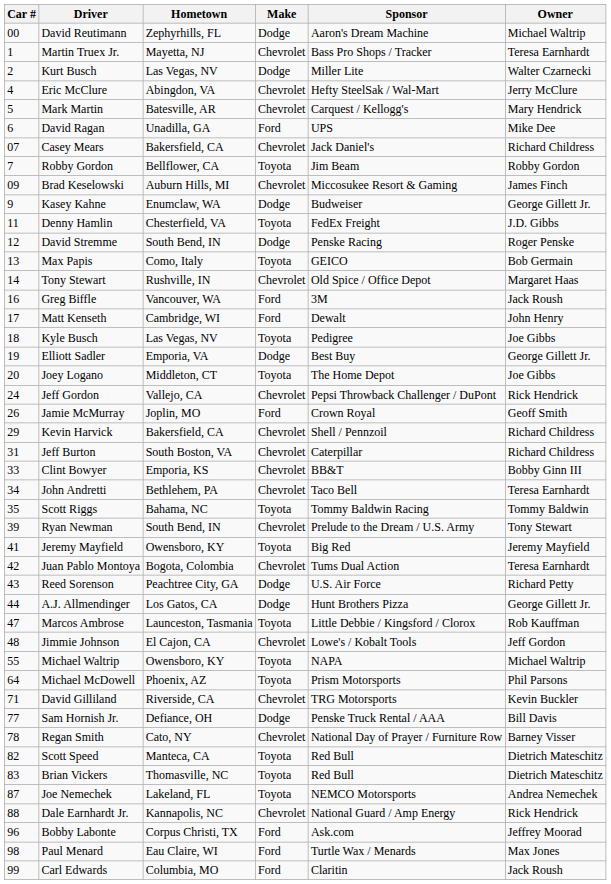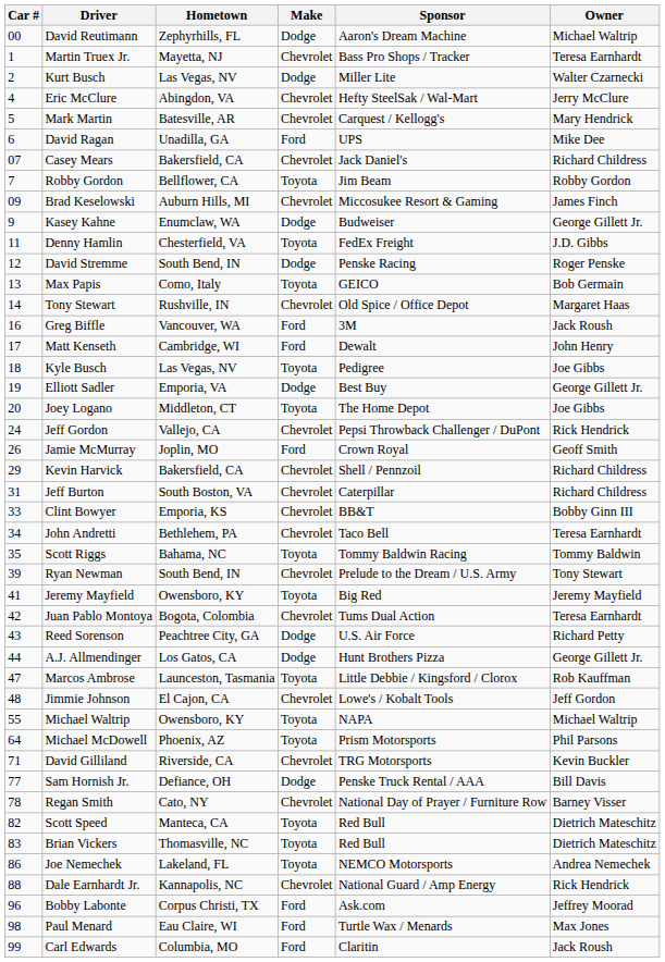 <table class="wikitable">
 <tr>
 <th colspan="1" rowspan="1">Car #</th>
 <th colspan="1" rowspan="1"><abbr>Driver</abbr></th>
 <th colspan="1" rowspan="1"><abbr>Hometown</abbr></th>
 <th colspan="1" rowspan="1"><abbr>Make</abbr></th>
 <th colspan="1" rowspan="1"><abbr>Sponsor</abbr></th>
 <th colspan="1" rowspan="1">Owner</th>
 </tr>
 <tr>
 <td>00</td>
 <td>David Reutimann</td>
 <td>Zephyrhills, FL</td>
 <td>Dodge</td>
 <td>Aaron's Dream Machine</td>
 <td>Michael Waltrip</td>
 </tr>
 <tr>
 <td>1</td>
 <td>Martin Truex Jr.</td>
 <td>Mayetta, NJ</td>
 <td>Chevrolet</td>
 <td>Bass Pro Shops / Tracker</td>
 <td>Teresa Earnhardt</td>
 </tr>
 <tr>
 <td>2</td>
 <td>Kurt Busch</td>
 <td>Las Vegas, NV</td>
 <td>Dodge</td>
 <td>Miller Lite</td>
 <td>Walter Czarnecki</td>
 </tr>
 <tr>
 <td>4</td>
 <td>Eric McClure</td>
 <td>Abingdon, VA</td>
 <td>Chevrolet</td>
 <td>Hefty SteelSak / Wal-Mart</td>
 <td>Jerry McClure</td>
 </tr>
 <tr>
 <td>5</td>
 <td>Mark Martin</td>
 <td>Batesville, AR</td>
 <td>Chevrolet</td>
 <td>Carquest / Kellogg's</td>
 <td>Mary Hendrick</td>
 </tr>
 <tr>
 <td>6</td>
 <td>David Ragan</td>
 <td>Unadilla, GA</td>
 <td>Ford</td>
 <td>UPS</td>
 <td>Mike Dee</td>
 </tr>
 <tr>
 <td>07</td>
 <td>Casey Mears</td>
 <td>Bakersfield, CA</td>
 <td>Chevrolet</td>
 <td>Jack Daniel's</td>
 <td>Richard Childress</td>
 </tr>
 <tr>
 <td>7</td>
 <td>Robby Gordon</td>
 <td>Bellflower, CA</td>
 <td>Toyota</td>
 <td>Jim Beam</td>
 <td>Robby Gordon</td>
 </tr>
 <tr>
 <td>09</td>
 <td>Brad Keselowski</td>
 <td>Auburn Hills, MI</td>
 <td>Chevrolet</td>
 <td>Miccosukee Resort & Gaming</td>
 <td>James Finch</td>
 </tr>
 <tr>
 <td>9</td>
 <td>Kasey Kahne</td>
 <td>Enumclaw, WA</td>
 <td>Dodge</td>
 <td>Budweiser</td>
 <td>George Gillett Jr.</td>
 </tr>
 <tr>
 <td>11</td>
 <td>Denny Hamlin</td>
 <td>Chesterfield, VA</td>
 <td>Toyota</td>
 <td>FedEx Freight</td>
 <td>J.D. Gibbs</td>
 </tr>
 <tr>
 <td>12</td>
 <td>David Stremme</td>
 <td>South Bend, IN</td>
 <td>Dodge</td>
 <td>Penske Racing</td>
 <td>Roger Penske</td>
 </tr>
 <tr>
 <td>13</td>
 <td>Max Papis</td>
 <td>Como, Italy</td>
 <td>Toyota</td>
 <td>GEICO</td>
 <td>Bob Germain</td>
 </tr>
 <tr>
 <td>14</td>
 <td>Tony Stewart</td>
 <td>Rushville, IN</td>
 <td>Chevrolet</td>
 <td>Old Spice / Office Depot</td>
 <td>Margaret Haas</td>
 </tr>
 <tr>
 <td>16</td>
 <td>Greg Biffle</td>
 <td>Vancouver, WA</td>
 <td>Ford</td>
 <td>3M</td>
 <td>Jack Roush</td>
 </tr>
 <tr>
 <td>17</td>
 <td>Matt Kenseth</td>
 <td>Cambridge, WI</td>
 <td>Ford</td>
 <td>Dewalt</td>
 <td>John Henry</td>
 </tr>
 <tr>
 <td>18</td>
 <td>Kyle Busch</td>
 <td>Las Vegas, NV</td>
 <td>Toyota</td>
 <td>Pedigree</td>
 <td>Joe Gibbs</td>
 </tr>
 <tr>
 <td>19</td>
 <td>Elliott Sadler</td>
 <td>Emporia, VA</td>
 <td>Dodge</td>
 <td>Best Buy</td>
 <td>George Gillett Jr.</td>
 </tr>
 <tr>
 <td>20</td>
 <td>Joey Logano</td>
 <td>Middleton, CT</td>
 <td>Toyota</td>
 <td>The Home Depot</td>
 <td>Joe Gibbs</td>
 </tr>
 <tr>
 <td>24</td>
 <td>Jeff Gordon</td>
 <td>Vallejo, CA</td>
 <td>Chevrolet</td>
 <td>Pepsi Throwback Challenger / DuPont</td>
 <td>Rick Hendrick</td>
 </tr>
 <tr>
 <td>26</td>
 <td>Jamie McMurray</td>
 <td>Joplin, MO</td>
 <td>Ford</td>
 <td>Crown Royal</td>
 <td>Geoff Smith</td>
 </tr>
 <tr>
 <td>29</td>
 <td>Kevin Harvick</td>
 <td>Bakersfield, CA</td>
 <td>Chevrolet</td>
 <td>Shell / Pennzoil</td>
 <td>Richard Childress</td>
 </tr>
 <tr>
 <td>31</td>
 <td>Jeff Burton</td>
 <td>South Boston, VA</td>
 <td>Chevrolet</td>
 <td>Caterpillar</td>
 <td>Richard Childress</td>
 </tr>
 <tr>
 <td>33</td>
 <td>Clint Bowyer</td>
 <td>Emporia, KS</td>
 <td>Chevrolet</td>
 <td>BB&T</td>
 <td>Bobby Ginn III</td>
 </tr>
 <tr>
 <td>34</td>
 <td>John Andretti</td>
 <td>Bethlehem, PA</td>
 <td>Chevrolet</td>
 <td>Taco Bell</td>
 <td>Teresa Earnhardt</td>
 </tr>
 <tr>
 <td>35</td>
 <td>Scott Riggs</td>
 <td>Bahama, NC</td>
 <td>Toyota</td>
 <td>Tommy Baldwin Racing</td>
 <td>Tommy Baldwin</td>
 </tr>
 <tr>
 <td>39</td>
 <td>Ryan Newman</td>
 <td>South Bend, IN</td>
 <td>Chevrolet</td>
 <td>Prelude to the Dream / U.S. Army</td>
 <td>Tony Stewart</td>
 </tr>
 <tr>
 <td>41</td>
 <td>Jeremy Mayfield</td>
 <td>Owensboro, KY</td>
 <td>Toyota</td>
 <td>Big Red</td>
 <td>Jeremy Mayfield</td>
 </tr>
 <tr>
 <td>42</td>
 <td>Juan Pablo Montoya</td>
 <td>Bogota, Colombia</td>
 <td>Chevrolet</td>
 <td>Tums Dual Action</td>
 <td>Teresa Earnhardt</td>
 </tr>
 <tr>
 <td>43</td>
 <td>Reed Sorenson</td>
 <td>Peachtree City, GA</td>
 <td>Dodge</td>
 <td>U.S. Air Force</td>
 <td>Richard Petty</td>
 </tr>
 <tr>
 <td>44</td>
 <td>A.J. Allmendinger</td>
 <td>Los Gatos, CA</td>
 <td>Dodge</td>
 <td>Hunt Brothers Pizza</td>
 <td>George Gillett Jr.</td>
 </tr>
 <tr>
 <td>47</td>
 <td>Marcos Ambrose</td>
 <td>Launceston, Tasmania</td>
 <td>Toyota</td>
 <td>Little Debbie / Kingsford / Clorox</td>
 <td>Rob Kauffman</td>
 </tr>
 <tr>
 <td>48</td>
 <td>Jimmie Johnson</td>
 <td>El Cajon, CA</td>
 <td>Chevrolet</td>
 <td>Lowe's / Kobalt Tools</td>
 <td>Jeff Gordon</td>
 </tr>
 <tr>
 <td>55</td>
 <td>Michael Waltrip</td>
 <td>Owensboro, KY</td>
 <td>Toyota</td>
 <td>NAPA</td>
 <td>Michael Waltrip</td>
 </tr>
 <tr>
 <td>64</td>
 <td>Michael McDowell</td>
 <td>Phoenix, AZ</td>
 <td>Toyota</td>
 <td>Prism Motorsports</td>
 <td>Phil Parsons</td>
 </tr>
 <tr>
 <td>71</td>
 <td>David Gilliland</td>
 <td>Riverside, CA</td>
 <td>Chevrolet</td>
 <td>TRG Motorsports</td>
 <td>Kevin Buckler</td>
 </tr>
 <tr>
 <td>77</td>
 <td>Sam Hornish Jr.</td>
 <td>Defiance, OH</td>
 <td>Dodge</td>
 <td>Penske Truck Rental / AAA</td>
 <td>Bill Davis</td>
 </tr>
 <tr>
 <td>78</td>
 <td>Regan Smith</td>
 <td>Cato, NY</td>
 <td>Chevrolet</td>
 <td>National Day of Prayer / Furniture Row</td>
 <td>Barney Visser</td>
 </tr>
 <tr>
 <td>82</td>
 <td>Scott Speed</td>
 <td>Manteca, CA</td>
 <td>Toyota</td>
 <td>Red Bull</td>
 <td>Dietrich Mateschitz</td>
 </tr>
 <tr>
 <td>83</td>
 <td>Brian Vickers</td>
 <td>Thomasville, NC</td>
 <td>Toyota</td>
 <td>Red Bull</td>
 <td>Dietrich Mateschitz</td>
 </tr>
 <tr>
-<td>87</td>
+<td>86</td>
 <td>Joe Nemechek</td>
 <td>Lakeland, FL</td>
 <td>Toyota</td>
 <td>NEMCO Motorsports</td>
 <td>Andrea Nemechek</td>
 </tr>
 <tr>
 <td>88</td>
 <td>Dale Earnhardt Jr.</td>
 <td>Kannapolis, NC</td>
 <td>Chevrolet</td>
 <td>National Guard / Amp Energy</td>
 <td>Rick Hendrick</td>
 </tr>
 <tr>
 <td>96</td>
 <td>Bobby Labonte</td>
 <td>Corpus Christi, TX</td>
 <td>Ford</td>
 <td>Ask.com</td>
 <td>Jeffrey Moorad</td>
 </tr>
 <tr>
 <td>98</td>
 <td>Paul Menard</td>
 <td>Eau Claire, WI</td>
 <td>Ford</td>
 <td>Turtle Wax / Menards</td>
 <td>Max Jones</td>
 </tr>
 <tr>
 <td>99</td>
 <td>Carl Edwards</td>
 <td>Columbia, MO</td>
 <td>Ford</td>
 <td>Claritin</td>
 <td>Jack Roush</td>
 </tr>
 </table>
